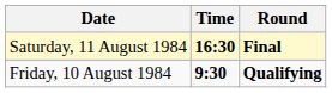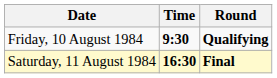 <table class="wikitable">
 <tr>
 <th>Date</th>
 <th>Time</th>
 <th>Round</th>
 </tr>
+<tr>
+<td>Friday, 10 August 1984</td>
+<td><strong>9:30</strong></td>
+<td><strong>Qualifying</strong></td>
+</tr>
 <tr style=background:lemonchiffon>
 <td>Saturday, 11 August 1984</td>
 <td><strong>16:30</strong></td>
 <td><strong>Final</strong></td>
 </tr>
-<tr>
-<td>Friday, 10 August 1984</td>
-<td><strong>9:30</strong></td>
-<td><strong>Qualifying</strong></td>
-</tr>
 </table>
